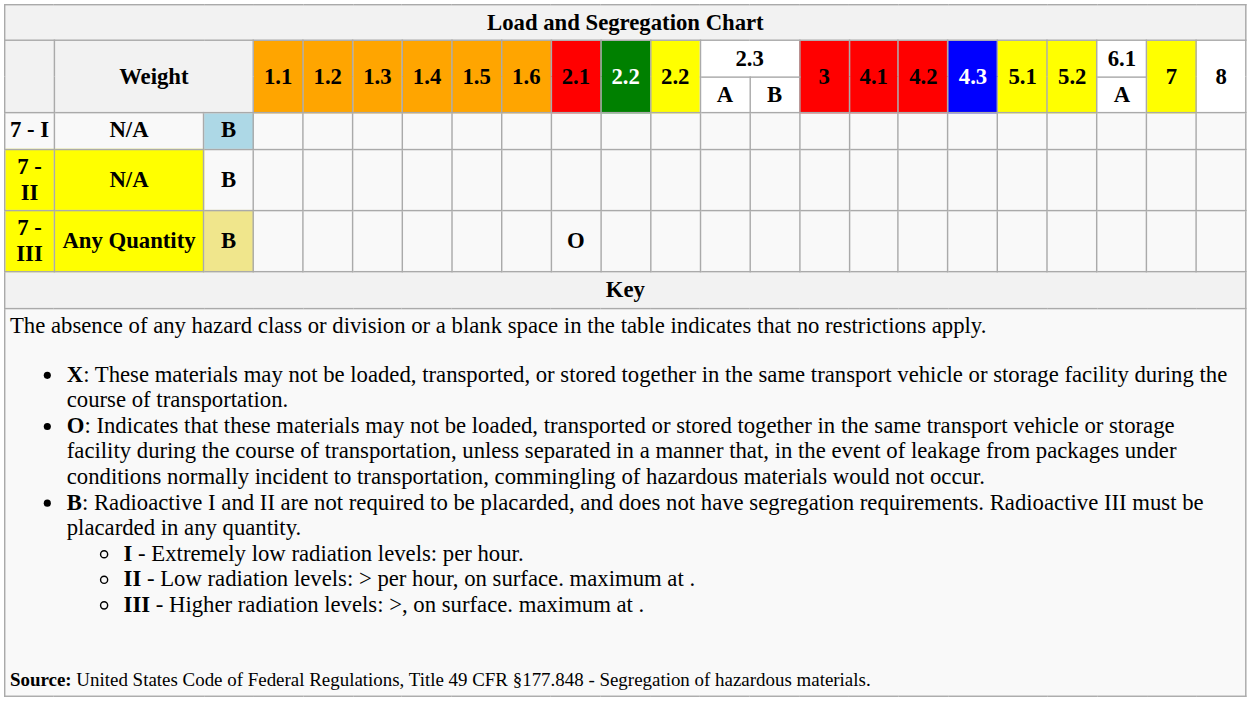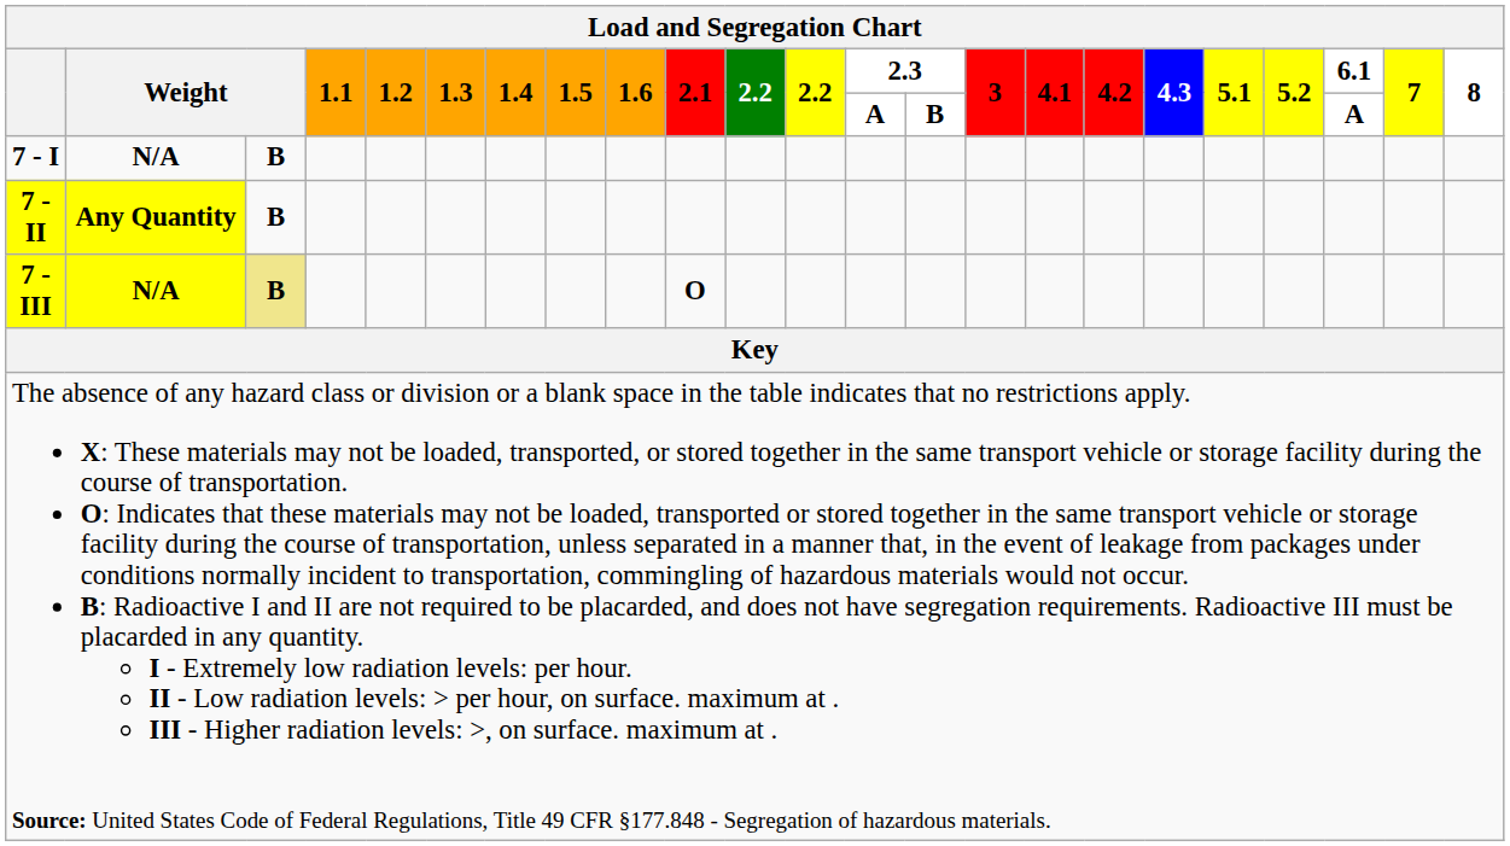 <table width=99% align=center class=wikitable>
 <tr>
 <th colspan=23>Load and Segregation Chart</th>
 </tr>
 <tr>
 <th rowspan=2 width=4%> </th>
 <th colspan=2 rowspan=2><strong>Weight</strong></th>
 <td rowspan=2 style="text-align:center;background-color:orange;" width=4%><strong>1.1</strong></td>
 <td rowspan=2 style="text-align:center;background-color:orange;" width=4%><strong>1.2</strong></td>
 <td rowspan=2 style="text-align:center;background-color:orange;" width=4%><strong>1.3</strong></td>
 <td rowspan=2 style="text-align:center;background-color:orange;" width=4%><strong>1.4</strong></td>
 <td rowspan=2 style="text-align:center;background-color:orange;" width=4%><strong>1.5</strong></td>
 <td rowspan=2 style="text-align:center;background-color:orange;" width=4%><strong>1.6</strong></td>
 <td rowspan=2 style="text-align:center;background-color:red;" width=4%><strong>2.1</strong></td>
 <td rowspan=2 style="text-align:center;background-color:green;color:white;" width=4%><strong>2.2</strong></td>
 <td rowspan=2 style="text-align:center;background-color:yellow;" width=4%><strong>2.2</strong></td>
 <td colspan=2 style="text-align:center;background-color:white;" width=8%><strong>2.3</strong></td>
 <td rowspan=2 style="text-align:center;background-color:red;" width=4%><strong>3</strong></td>
 <td rowspan=2 style="text-align:center;background-color:red;" width=4%><strong>4.1</strong></td>
 <td rowspan=2 style="text-align:center;background-color:red;" width=4%><strong>4.2</strong></td>
 <td rowspan=2 style="text-align:center;background-color:blue;color:white;" width=4%><strong>4.3</strong></td>
 <td rowspan=2 style="text-align:center;background-color:yellow;" width=4%><strong>5.1</strong></td>
 <td rowspan=2 style="text-align:center;background-color:yellow;" width=4%><strong>5.2</strong></td>
 <td style="text-align:center;background-color:white;" width=4%><strong>6.1</strong></td>
 <td rowspan=2 style="text-align:center;background-color:yellow;" width=4%><strong>7</strong></td>
 <td rowspan=2 style="text-align:center;background-color:white;" width=4%><strong>8</strong></td>
 </tr>
 <tr>
 <td style="text-align:center;background-color:white;" width=4%><strong>A</strong></td>
 <td style="text-align:center;background-color:white;" width=4%><strong>B</strong></td>
 <td style="text-align:center;background-color:white;"><strong>A</strong></td>
 </tr>
 <tr>
 <td style="text-align:center;"><strong>7 - I</strong></td>
 <td style="text-align:center;"><strong>N/A</strong></td>
-<td style="background: lightblue; text-align:center;" width=4%><strong>B</strong></td>
+<td style="text-align:center;" width=4%><strong>B</strong></td>
 <td style="text-align:center;"> </td>
 <td style="text-align:center;"> </td>
 <td style="text-align:center;"> </td>
 <td style="text-align:center;"> </td>
 <td style="text-align:center;"> </td>
 <td style="text-align:center;"> </td>
 <td style="text-align:center;"> </td>
 <td style="text-align:center;"> </td>
 <td style="text-align:center;"> </td>
 <td style="text-align:center;"> </td>
 <td style="text-align:center;"> </td>
 <td style="text-align:center;"> </td>
 <td style="text-align:center;"> </td>
 <td style="text-align:center;"> </td>
 <td style="text-align:center;"> </td>
 <td style="text-align:center;"> </td>
 <td style="text-align:center;"> </td>
 <td style="text-align:center;"> </td>
 <td style="text-align:center;"> </td>
 <td style="text-align:center;"> </td>
 </tr>
 <tr>
 <td style="text-align:center;background-color:yellow;"><strong>7 - II</strong></td>
-<td style="text-align:center;background-color:yellow;"><strong>N/A</strong></td>
+<td style="text-align:center;background-color:yellow;"><strong>Any Quantity</strong></td>
 <td style="text-align:center;" width=4%><strong>B</strong></td>
 <td style="text-align:center;"> </td>
 <td style="text-align:center;"> </td>
 <td style="text-align:center;"> </td>
 <td style="text-align:center;"> </td>
 <td style="text-align:center;"> </td>
 <td style="text-align:center;"> </td>
 <td style="text-align:center;"> </td>
 <td style="text-align:center;"> </td>
 <td style="text-align:center;"> </td>
 <td style="text-align:center;"> </td>
 <td style="text-align:center;"> </td>
 <td style="text-align:center;"> </td>
 <td style="text-align:center;"> </td>
 <td style="text-align:center;"> </td>
 <td style="text-align:center;"> </td>
 <td style="text-align:center;"> </td>
 <td style="text-align:center;"> </td>
 <td style="text-align:center;"> </td>
 <td style="text-align:center;"> </td>
 <td style="text-align:center;"> </td>
 </tr>
 <tr>
 <td style="text-align:center;background-color:yellow;"><strong>7 - III</strong></td>
-<td style="text-align:center;background-color:yellow;"><strong>Any Quantity</strong></td>
+<td style="text-align:center;background-color:yellow;"><strong>N/A</strong></td>
 <td style="background: khaki; text-align:center;" width=4%><strong>B</strong></td>
 <td></td>
 <td></td>
 <td style="text-align:center;"> </td>
 <td style="text-align:center;"> </td>
 <td></td>
 <td style="text-align:center;"> </td>
 <td style="text-align:center;"><strong>O</strong></td>
 <td style="text-align:center;"> </td>
 <td style="text-align:center;"> </td>
 <td style="text-align:center;"> </td>
 <td style="text-align:center;"> </td>
 <td style="text-align:center;"> </td>
 <td style="text-align:center;"> </td>
 <td style="text-align:center;"> </td>
 <td style="text-align:center;"> </td>
 <td style="text-align:center;"> </td>
 <td style="text-align:center;"> </td>
 <td style="text-align:center;"> </td>
 <td style="text-align:center;"> </td>
 <td style="text-align:center;"> </td>
 </tr>
 <tr>
 <th colspan=23>Key</th>
 </tr>
 <tr>
 <td colspan=23>The absence of any hazard class or division or a blank space in the table indicates that no restrictions apply.<br><ul><li><strong>X</strong>: These materials may not be loaded, transported, or stored together in the same transport vehicle or storage facility during the course of transportation.</li><li><strong>O</strong>: Indicates that these materials may not be loaded, transported or stored together in the same transport vehicle or storage facility during the course of transportation, unless separated in a manner that, in the event of leakage from packages under conditions normally incident to transportation, commingling of hazardous materials would not occur.</li><li><strong>B</strong>: Radioactive I and II are not required to be placarded, and does not have segregation requirements. Radioactive III must be placarded in any quantity.<ul><li><strong>I</strong> - Extremely low radiation levels:  per hour.</li><li><strong>II</strong> - Low radiation levels: > per hour, on surface.  maximum at .</li><li><strong>III</strong> - Higher radiation levels: >, on surface.  maximum at .</li></ul></li></ul><br><small><strong>Source:</strong> United States Code of Federal Regulations, Title 49 CFR §177.848 - Segregation of hazardous materials.</small></td>
 </tr>
 </table>
